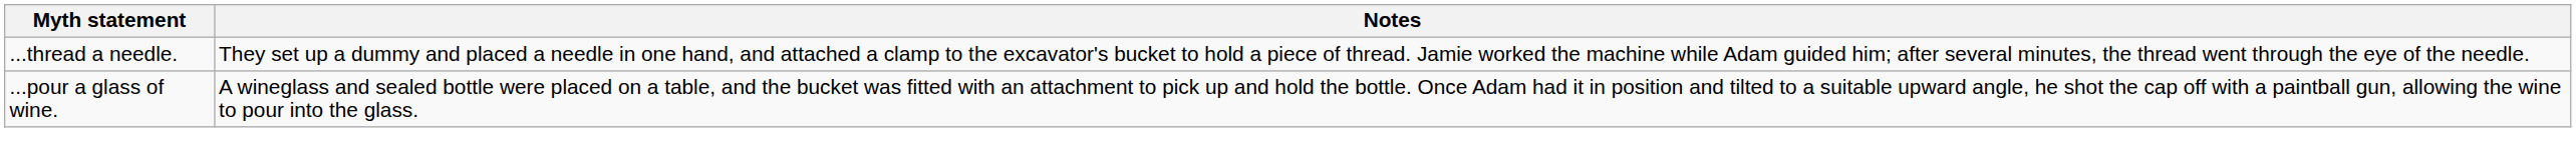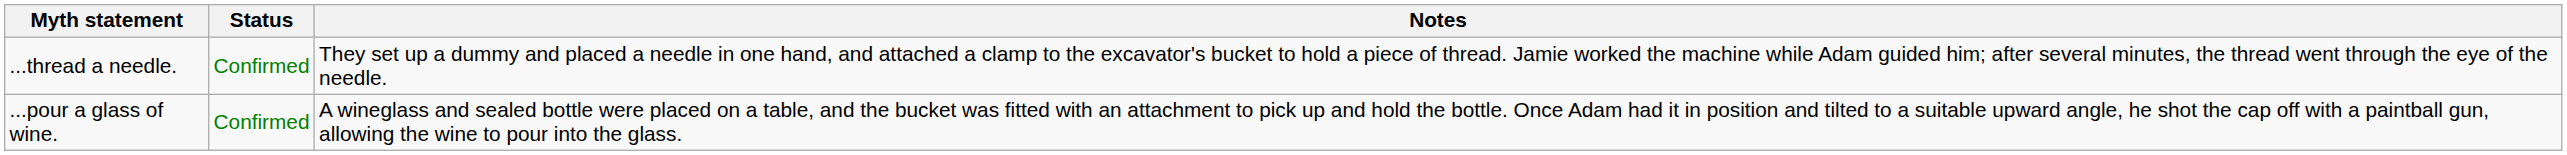 <table class="wikitable plainrowheaders">
 <tr>
 <th>Myth statement</th>
+<th>Status</th>
 <th>Notes</th>
 </tr>
 <tr>
 <td>...thread a needle.</td>
+<td style="color:green">Confirmed</td>
 <td>They set up a dummy and placed a needle in one hand, and attached a clamp to the excavator's bucket to hold a piece of thread. Jamie worked the machine while Adam guided him; after several minutes, the thread went through the eye of the needle.</td>
 </tr>
 <tr>
 <td>...pour a glass of wine.</td>
+<td style="color:green">Confirmed</td>
 <td>A wineglass and sealed bottle were placed on a table, and the bucket was fitted with an attachment to pick up and hold the bottle. Once Adam had it in position and tilted to a suitable upward angle, he shot the cap off with a paintball gun, allowing the wine to pour into the glass.</td>
 </tr>
 </table>
